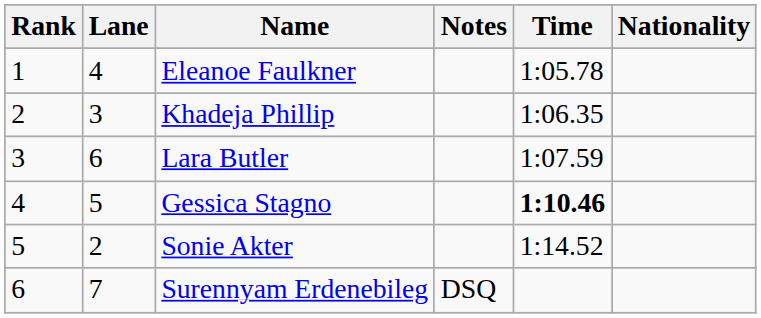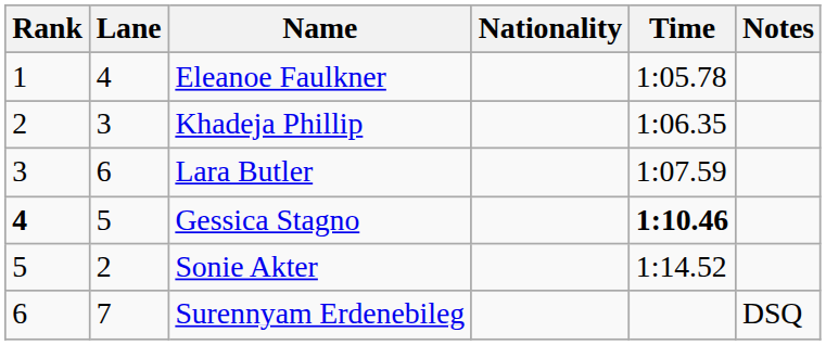 <table class="wikitable">
 <tr>
 <th>Rank</th>
 <th>Lane</th>
 <th>Name</th>
+<th>Nationality</th>
+<th>Time</th>
 <th>Notes</th>
-<th>Time</th>
-<th>Nationality</th>
 </tr>
 <tr>
 <td>1</td>
 <td>4</td>
 <td><a href='#'>Eleanoe Faulkner</a></td>
 <td></td>
 <td>1:05.78</td>
 <td></td>
 </tr>
 <tr>
 <td>2</td>
 <td>3</td>
 <td><a href='#'>Khadeja Phillip</a></td>
 <td></td>
 <td>1:06.35</td>
 <td></td>
 </tr>
 <tr>
 <td>3</td>
 <td>6</td>
 <td><a href='#'>Lara Butler</a></td>
 <td></td>
 <td>1:07.59</td>
 <td></td>
 </tr>
 <tr>
-<td>4</td>
+<td><strong>4</strong></td>
 <td>5</td>
 <td><a href='#'>Gessica Stagno</a></td>
 <td></td>
 <td><strong>1:10.46</strong></td>
 <td></td>
 </tr>
 <tr>
 <td>5</td>
 <td>2</td>
 <td><a href='#'>Sonie Akter</a></td>
 <td></td>
 <td>1:14.52</td>
 <td></td>
 </tr>
 <tr>
 <td>6</td>
 <td>7</td>
 <td><a href='#'>Surennyam Erdenebileg</a></td>
-<td>DSQ</td>
 <td></td>
 <td></td>
+<td>DSQ</td>
 </tr>
 </table>
